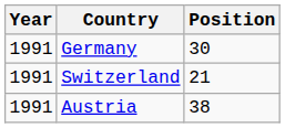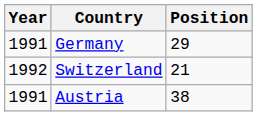 <table class="wikitable">
 <tr>
 <th>Year</th>
 <th>Country</th>
 <th>Position</th>
 </tr>
 <tr>
 <td>1991</td>
 <td><a href='#'>Germany</a></td>
-<td>30</td>
+<td>29</td>
 </tr>
 <tr>
-<td>1991</td>
+<td>1992</td>
 <td><a href='#'>Switzerland</a></td>
 <td>21</td>
 </tr>
 <tr>
 <td>1991</td>
 <td><a href='#'>Austria</a></td>
 <td>38</td>
 </tr>
 </table>
